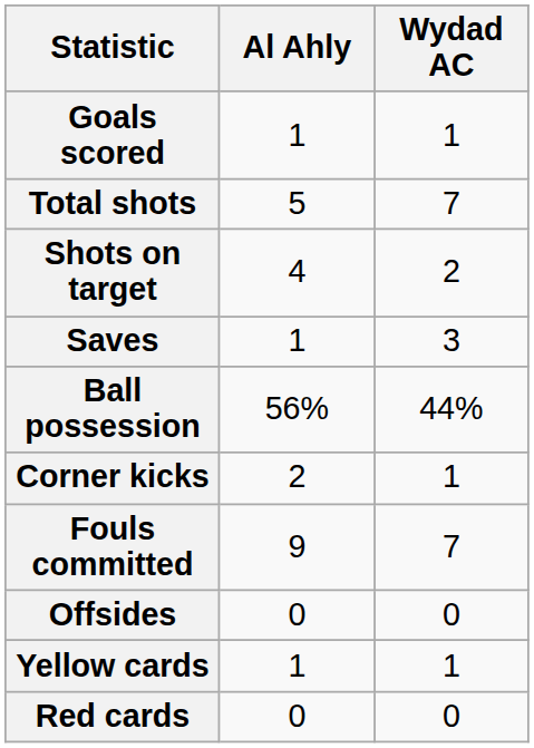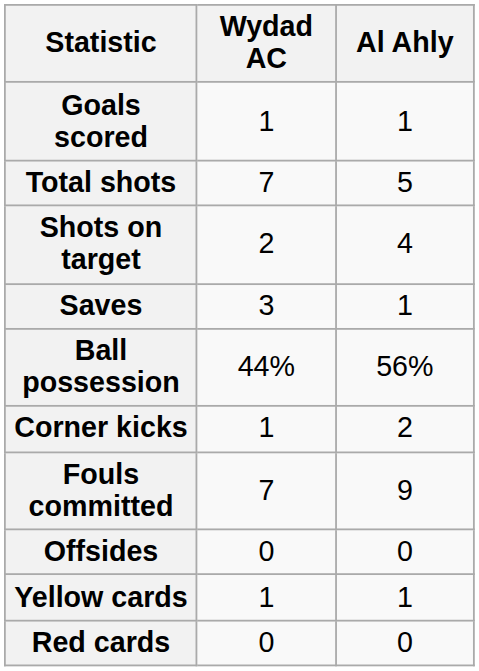 <table class="wikitable plainrowheaders" style="text-align:center">
 <tr>
 <th scope="col" style="width:100px">Statistic</th>
+<th scope="col" style="width:70px">Wydad AC</th>
 <th scope="col" style="width:70px">Al Ahly</th>
-<th scope="col" style="width:70px">Wydad AC</th>
 </tr>
 <tr>
 <th scope=row>Goals scored</th>
 <td>1</td>
 <td>1</td>
 </tr>
 <tr>
 <th scope=row>Total shots</th>
+<td>7</td>
 <td>5</td>
-<td>7</td>
 </tr>
 <tr>
 <th scope=row>Shots on target</th>
+<td>2</td>
 <td>4</td>
+</tr>
+<tr>
+<th scope=row>Saves</th>
+<td>3</td>
+<td>1</td>
+</tr>
+<tr>
+<th scope=row>Ball possession</th>
+<td>44%</td>
+<td>56%</td>
+</tr>
+<tr>
+<th scope=row>Corner kicks</th>
+<td>1</td>
 <td>2</td>
 </tr>
 <tr>
-<th scope=row>Saves</th>
-<td>1</td>
-<td>3</td>
-</tr>
-<tr>
-<th scope=row>Ball possession</th>
-<td>56%</td>
-<td>44%</td>
-</tr>
-<tr>
-<th scope=row>Corner kicks</th>
-<td>2</td>
-<td>1</td>
-</tr>
-<tr>
 <th scope=row>Fouls committed</th>
+<td>7</td>
 <td>9</td>
-<td>7</td>
 </tr>
 <tr>
 <th scope=row>Offsides</th>
 <td>0</td>
 <td>0</td>
 </tr>
 <tr>
 <th scope=row>Yellow cards</th>
 <td>1</td>
 <td>1</td>
 </tr>
 <tr>
 <th scope=row>Red cards</th>
 <td>0</td>
 <td>0</td>
 </tr>
 </table>
